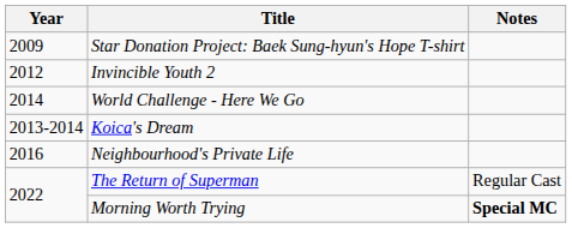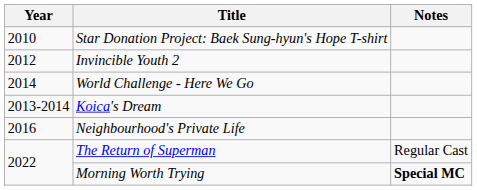 <table class="wikitable">
 <tr>
 <th>Year</th>
 <th>Title</th>
 <th>Notes</th>
 </tr>
 <tr>
-<td>2009</td>
+<td>2010</td>
 <td><em>Star Donation Project:  Baek Sung-hyun's Hope T-shirt</em></td>
 <td></td>
 </tr>
 <tr>
 <td>2012</td>
 <td><em>Invincible Youth 2</em></td>
 <td></td>
 </tr>
 <tr>
 <td>2014</td>
 <td><em>World Challenge - Here We Go</em></td>
 <td></td>
 </tr>
 <tr>
 <td>2013-2014</td>
 <td><em><a href='#'>Koica</a>'s Dream</em></td>
 <td></td>
 </tr>
 <tr>
 <td>2016</td>
 <td><em>Neighbourhood's Private Life</em></td>
 <td></td>
 </tr>
 <tr>
 <td rowspan=2>2022</td>
 <td><em><a href='#'>The Return of Superman</a></em></td>
 <td>Regular Cast</td>
 </tr>
 <tr>
 <td><em>Morning Worth Trying</em></td>
 <td><strong>Special MC</strong></td>
 </tr>
 </table>
